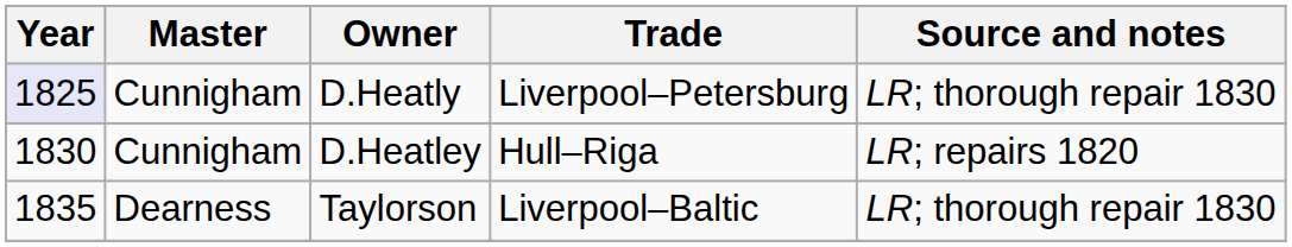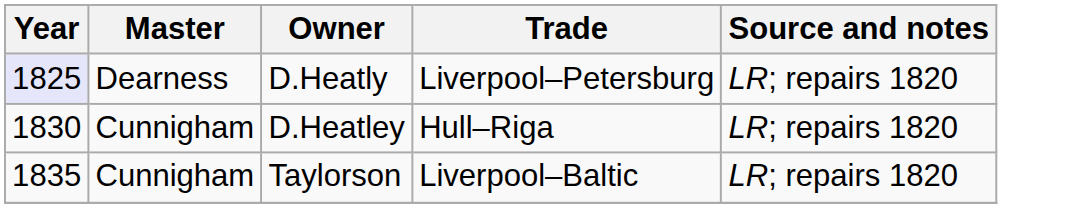 <table class="sortable wikitable">
 <tr>
 <th>Year</th>
 <th>Master</th>
 <th>Owner</th>
 <th>Trade</th>
 <th>Source and notes</th>
 </tr>
 <tr>
 <td style="background: lavender;">1825</td>
-<td>Cunnigham</td>
+<td>Dearness</td>
 <td>D.Heatly</td>
 <td>Liverpool–Petersburg</td>
-<td><em>LR</em>; thorough repair 1830</td>
+<td><em>LR</em>; repairs 1820</td>
 </tr>
 <tr>
 <td>1830</td>
 <td>Cunnigham</td>
 <td>D.Heatley</td>
 <td>Hull–Riga</td>
 <td><em>LR</em>; repairs 1820</td>
 </tr>
 <tr>
 <td>1835</td>
-<td>Dearness</td>
+<td>Cunnigham</td>
 <td>Taylorson</td>
 <td>Liverpool–Baltic</td>
-<td><em>LR</em>; thorough repair 1830</td>
+<td><em>LR</em>; repairs 1820</td>
 </tr>
 <tr>
 </tr>
 </table>
